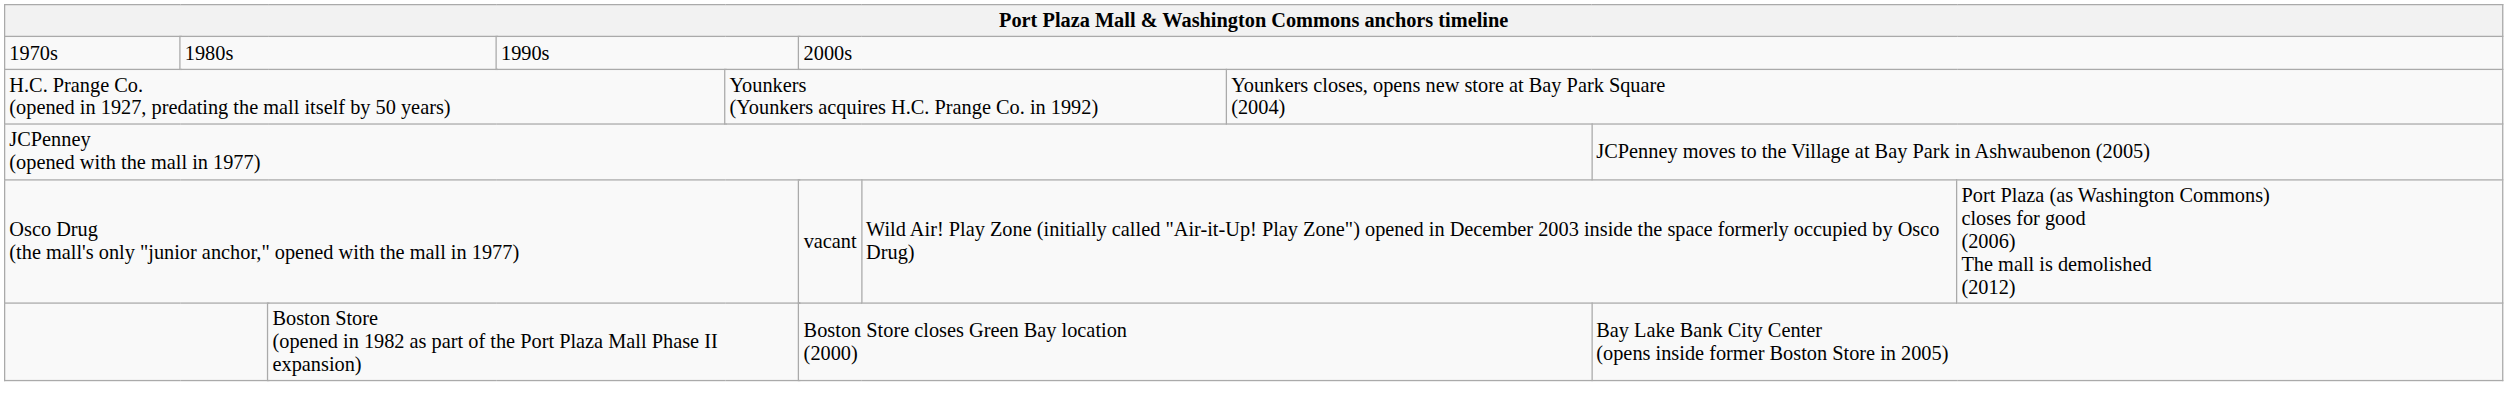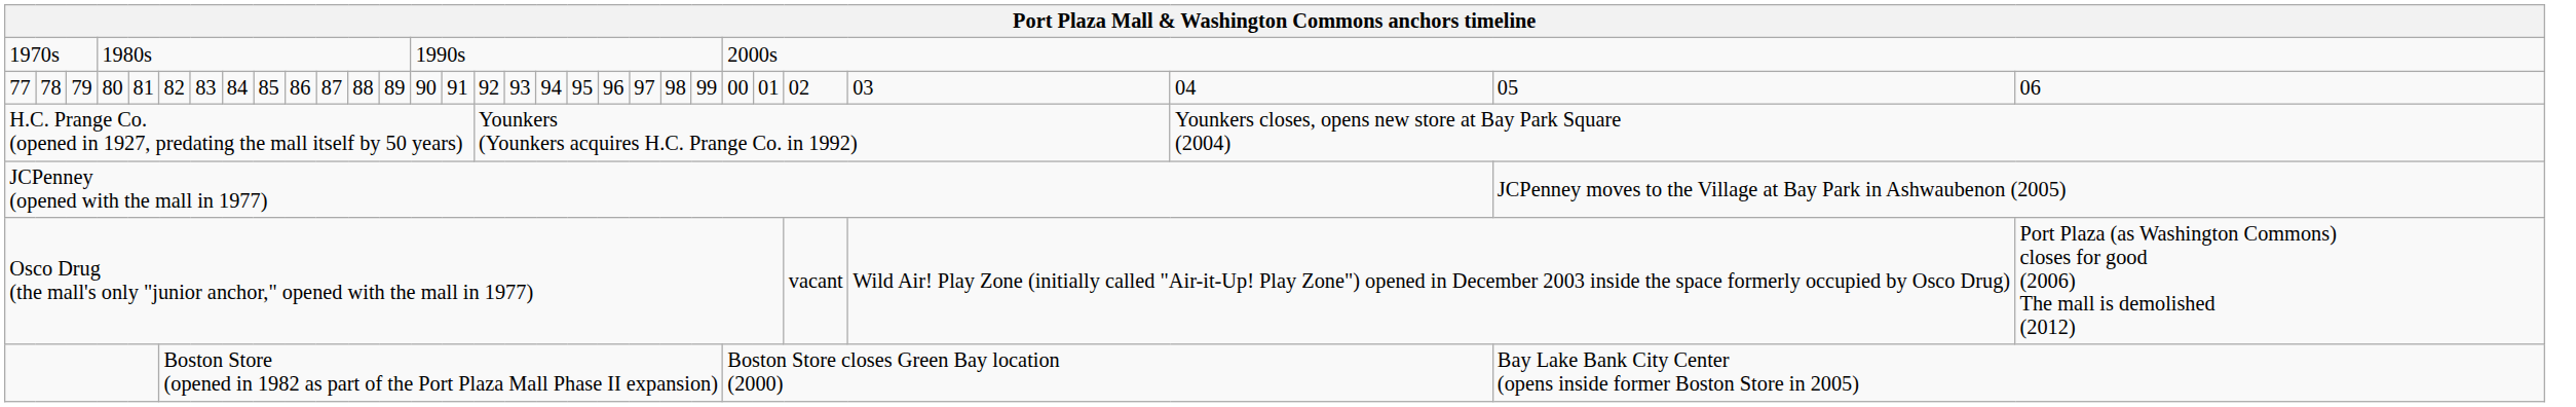 <table class="wikitable">
 <tr>
 <th colspan="30">Port Plaza Mall & Washington Commons anchors timeline</th>
 </tr>
 <tr>
 <td colspan="3">1970s</td>
 <td colspan="10">1980s</td>
 <td colspan="10">1990s</td>
 <td colspan="7">2000s</td>
+</tr>
+<tr>
+<td>77</td>
+<td>78</td>
+<td>79</td>
+<td>80</td>
+<td>81</td>
+<td>82</td>
+<td>83</td>
+<td>84</td>
+<td>85</td>
+<td>86</td>
+<td>87</td>
+<td>88</td>
+<td>89</td>
+<td>90</td>
+<td>91</td>
+<td>92</td>
+<td>93</td>
+<td>94</td>
+<td>95</td>
+<td>96</td>
+<td>97</td>
+<td>98</td>
+<td>99</td>
+<td>00</td>
+<td>01</td>
+<td>02</td>
+<td>03</td>
+<td>04</td>
+<td>05</td>
+<td>06</td>
 </tr>
 <tr>
 <td colspan="15">H.C. Prange Co.<br>(opened in 1927, predating the mall itself by 50 years)</td>
 <td colspan="12">Younkers<br>(Younkers acquires H.C. Prange Co. in 1992)</td>
 <td colspan="3">Younkers closes, opens new store at Bay Park Square<br>(2004)</td>
 </tr>
 <tr>
 <td colspan="28">JCPenney<br>(opened with the mall in 1977)</td>
 <td colspan="2">JCPenney moves to the Village at Bay Park in Ashwaubenon (2005)</td>
 </tr>
 <tr>
 <td colspan="25">Osco Drug<br>(the mall's only "junior anchor," opened with the mall in 1977)</td>
 <td>vacant</td>
 <td colspan="3">Wild Air! Play Zone (initially called "Air-it-Up! Play Zone") opened in December 2003 inside the space formerly occupied by Osco Drug)</td>
 <td>Port Plaza (as Washington Commons)<br>closes for good<br>(2006)<br>The mall is demolished<br>(2012)</td>
 </tr>
 <tr>
 <td colspan="5"></td>
 <td colspan="18">Boston Store<br>(opened in 1982 as part of the Port Plaza Mall Phase II expansion)</td>
 <td colspan="5">Boston Store closes Green Bay location<br>(2000)</td>
 <td colspan="2">Bay Lake Bank City Center<br>(opens inside former Boston Store in 2005)</td>
 </tr>
 </table>
